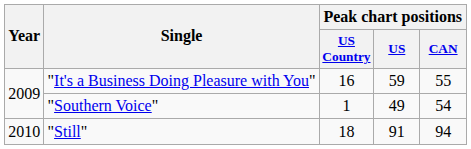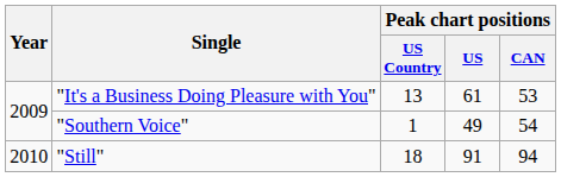 <table class="wikitable" style="text-align:center;">
 <tr>
 <th rowspan="2">Year</th>
 <th rowspan="2">Single</th>
 <th colspan="3">Peak chart positions</th>
 </tr>
 <tr style="font-size:smaller;">
 <th style="width:40px;"><a href='#'>US Country</a></th>
 <th style="width:40px;"><a href='#'>US</a></th>
 <th style="width:40px;"><a href='#'>CAN</a></th>
 </tr>
 <tr>
 <td rowspan="2">2009</td>
 <td style="text-align:left;">"<a href='#'>It's a Business Doing Pleasure with You</a>"</td>
-<td>16</td>
-<td>59</td>
-<td>55</td>
+<td>13</td>
+<td>61</td>
+<td>53</td>
 </tr>
 <tr>
 <td style="text-align:left;">"<a href='#'>Southern Voice</a>"</td>
 <td>1</td>
 <td>49</td>
 <td>54</td>
 </tr>
 <tr>
 <td>2010</td>
 <td style="text-align:left;">"<a href='#'>Still</a>"</td>
 <td>18</td>
 <td>91</td>
 <td>94</td>
 </tr>
 <tr>
 </tr>
 </table>
